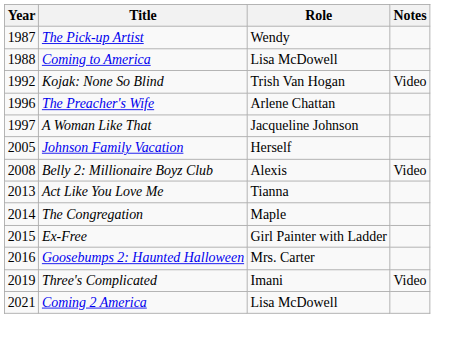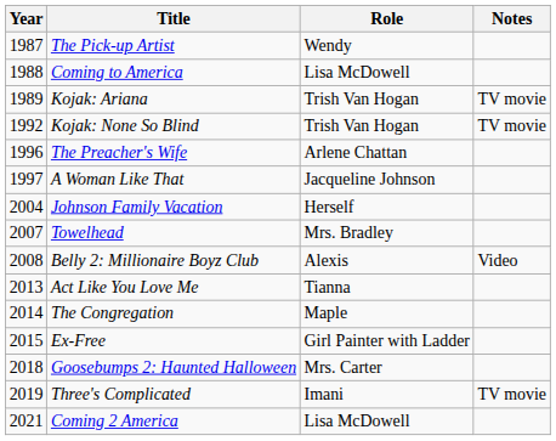 <table class="wikitable sortable">
 <tr>
 <th>Year</th>
 <th>Title</th>
 <th>Role</th>
 <th>Notes</th>
 </tr>
 <tr>
 <td>1987</td>
 <td><em><a href='#'>The Pick-up Artist</a></em></td>
 <td>Wendy</td>
 <td></td>
 </tr>
 <tr>
 <td>1988</td>
 <td><em><a href='#'>Coming to America</a></em></td>
 <td>Lisa McDowell</td>
 <td></td>
 </tr>
 <tr>
+<td>1989</td>
+<td><em>Kojak: Ariana</em></td>
+<td>Trish Van Hogan</td>
+<td>TV movie</td>
+</tr>
+<tr>
 <td>1992</td>
 <td><em>Kojak: None So Blind</em></td>
 <td>Trish Van Hogan</td>
-<td>Video</td>
+<td>TV movie</td>
 </tr>
 <tr>
 <td>1996</td>
 <td><em><a href='#'>The Preacher's Wife</a></em></td>
 <td>Arlene Chattan</td>
 <td></td>
 </tr>
 <tr>
 <td>1997</td>
 <td><em>A Woman Like That</em></td>
 <td>Jacqueline Johnson</td>
 <td></td>
 </tr>
 <tr>
-<td>2005</td>
+<td>2004</td>
 <td><em><a href='#'>Johnson Family Vacation</a></em></td>
 <td>Herself</td>
+<td></td>
+</tr>
+<tr>
+<td>2007</td>
+<td><em><a href='#'>Towelhead</a></em></td>
+<td>Mrs. Bradley</td>
 <td></td>
 </tr>
 <tr>
 <td>2008</td>
 <td><em>Belly 2: Millionaire Boyz Club</em></td>
 <td>Alexis</td>
 <td>Video</td>
 </tr>
 <tr>
 <td>2013</td>
 <td><em>Act Like You Love Me</em></td>
 <td>Tianna</td>
 <td></td>
 </tr>
 <tr>
 <td>2014</td>
 <td><em>The Congregation</em></td>
 <td>Maple</td>
 <td></td>
 </tr>
 <tr>
 <td>2015</td>
 <td><em>Ex-Free</em></td>
 <td>Girl Painter with Ladder</td>
 <td></td>
 </tr>
 <tr>
-<td>2016</td>
+<td>2018</td>
 <td><em><a href='#'>Goosebumps 2: Haunted Halloween</a></em></td>
 <td>Mrs. Carter</td>
 <td></td>
 </tr>
 <tr>
 <td>2019</td>
 <td><em>Three's Complicated</em></td>
 <td>Imani</td>
-<td>Video</td>
+<td>TV movie</td>
 </tr>
 <tr>
 <td>2021</td>
 <td><em><a href='#'>Coming 2 America</a></em></td>
 <td>Lisa McDowell</td>
 <td></td>
 </tr>
 </table>
